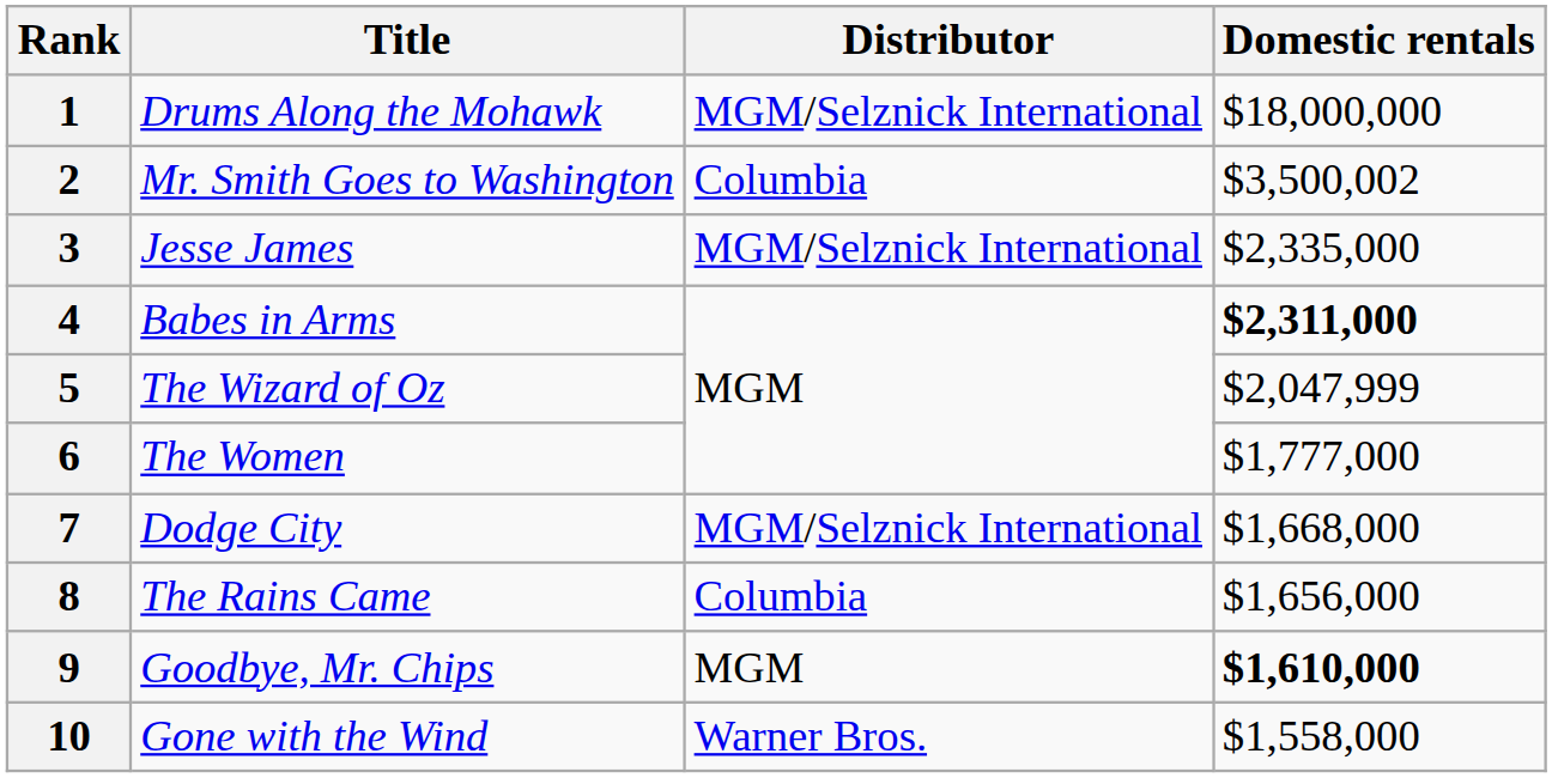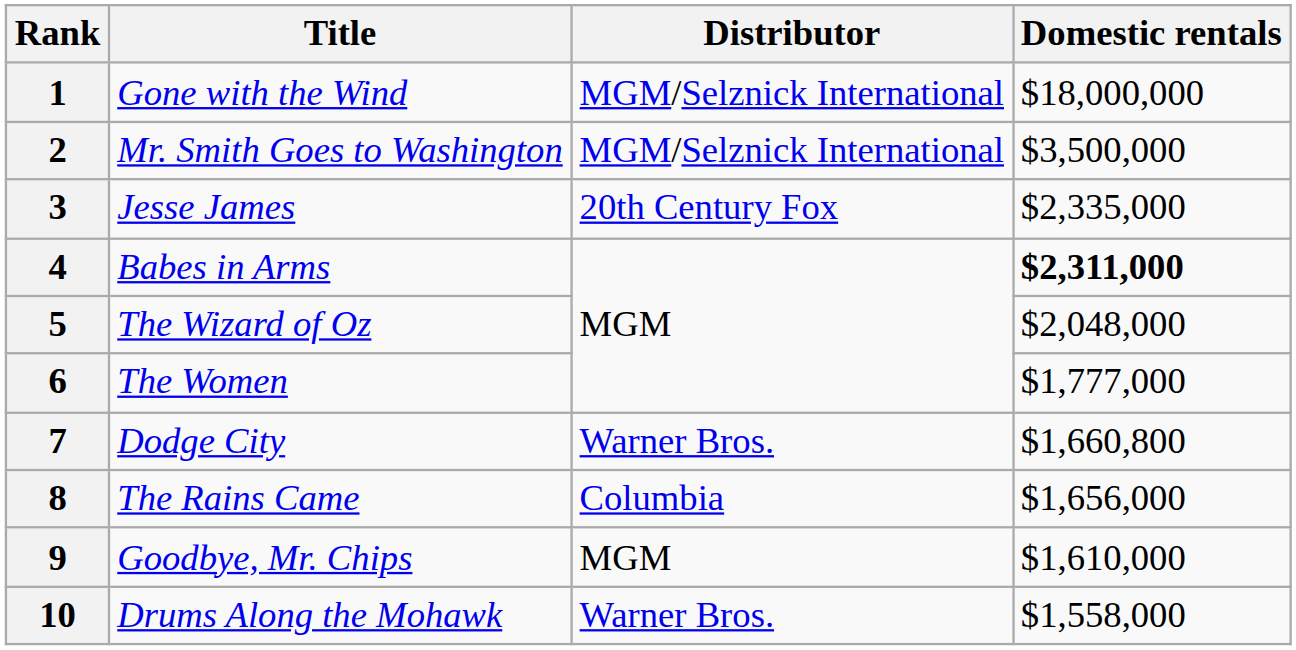 <table class="wikitable sortable" style="margin:auto; margin:auto;">
 <tr>
 <th>Rank</th>
 <th>Title</th>
 <th>Distributor</th>
 <th>Domestic rentals</th>
 </tr>
 <tr>
 <th style="text-align:center;"><strong>1</strong></th>
-<td><em><a href='#'>Drums Along the Mohawk</a></em></td>
+<td><em><a href='#'>Gone with the Wind</a></em></td>
 <td><a href='#'>MGM</a>/<a href='#'>Selznick International</a></td>
 <td>$18,000,000</td>
 </tr>
 <tr>
 <th style="text-align:center;"><strong>2</strong></th>
 <td><em><a href='#'>Mr. Smith Goes to Washington</a></em></td>
-<td><a href='#'>Columbia</a></td>
-<td>$3,500,002</td>
+<td><a href='#'>MGM</a>/<a href='#'>Selznick International</a></td>
+<td>$3,500,000</td>
 </tr>
 <tr>
 <th style="text-align:center;"><strong>3</strong></th>
 <td><em><a href='#'>Jesse James</a></em></td>
-<td><a href='#'>MGM</a>/<a href='#'>Selznick International</a></td>
+<td><a href='#'>20th Century Fox</a></td>
 <td>$2,335,000</td>
 </tr>
 <tr>
 <th style="text-align:center;"><strong>4</strong></th>
 <td><em><a href='#'>Babes in Arms</a></em></td>
 <td rowspan="3">MGM</td>
 <td><strong>$2,311,000</strong></td>
 </tr>
 <tr>
 <th style="text-align:center;"><strong>5</strong></th>
 <td><em><a href='#'>The Wizard of Oz</a></em></td>
-<td>$2,047,999</td>
+<td>$2,048,000</td>
 </tr>
 <tr>
 <th style="text-align:center;"><strong>6</strong></th>
 <td><em><a href='#'>The Women</a></em></td>
 <td>$1,777,000</td>
 </tr>
 <tr>
 <th style="text-align:center;"><strong>7</strong></th>
 <td><em><a href='#'>Dodge City</a></em></td>
-<td><a href='#'>MGM</a>/<a href='#'>Selznick International</a></td>
-<td>$1,668,000</td>
+<td><a href='#'>Warner Bros.</a></td>
+<td>$1,660,800</td>
 </tr>
 <tr>
 <th style="text-align:center;"><strong>8</strong></th>
 <td><em><a href='#'>The Rains Came</a></em></td>
 <td><a href='#'>Columbia</a></td>
 <td>$1,656,000</td>
 </tr>
 <tr>
 <th style="text-align:center;"><strong>9</strong></th>
 <td><em><a href='#'>Goodbye, Mr. Chips</a></em></td>
 <td>MGM</td>
-<td><strong>$1,610,000</strong></td>
+<td>$1,610,000</td>
 </tr>
 <tr>
 <th style="text-align:center;"><strong>10</strong></th>
-<td><em><a href='#'>Gone with the Wind</a></em></td>
+<td><em><a href='#'>Drums Along the Mohawk</a></em></td>
 <td><a href='#'>Warner Bros.</a></td>
 <td>$1,558,000</td>
 </tr>
 </table>
